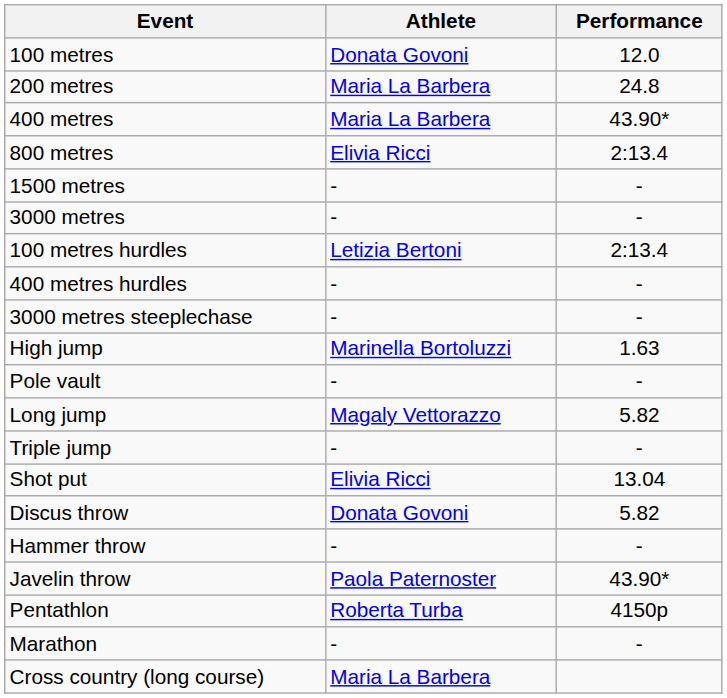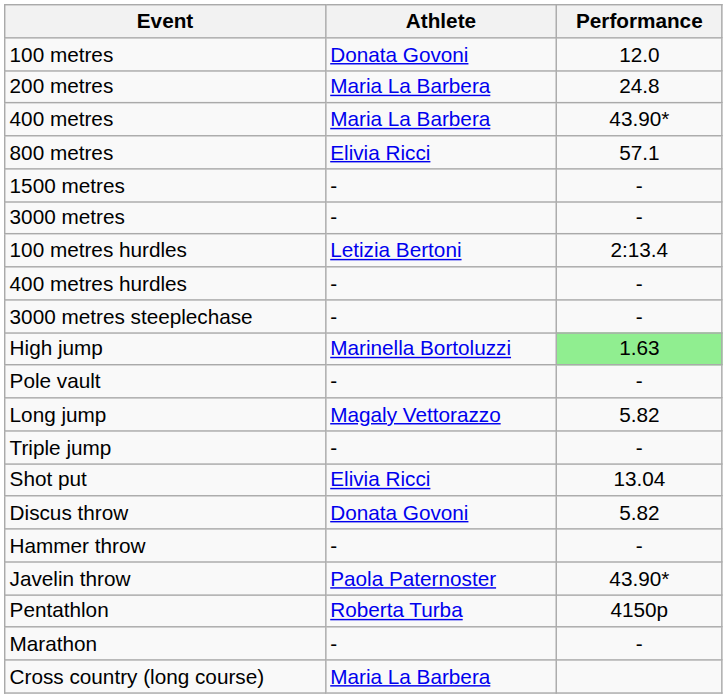 <table class="wikitable" width=80% style="font-size:90%; text-align:left;">
 <tr>
 <th>Event</th>
 <th>Athlete</th>
 <th>Performance</th>
 </tr>
 <tr>
 <td>100 metres</td>
 <td><a href='#'>Donata Govoni</a></td>
 <td align=center>12.0</td>
 </tr>
 <tr>
 <td>200 metres</td>
 <td><a href='#'>Maria La Barbera</a></td>
 <td align=center>24.8</td>
 </tr>
 <tr>
 <td>400 metres</td>
 <td><a href='#'>Maria La Barbera</a></td>
 <td align=center>43.90*</td>
 </tr>
 <tr>
 <td>800 metres</td>
 <td><a href='#'>Elivia Ricci</a></td>
-<td align=center>2:13.4</td>
+<td align=center>57.1</td>
 </tr>
 <tr>
 <td>1500 metres</td>
 <td>-</td>
 <td align=center>-</td>
 </tr>
 <tr>
 <td>3000 metres</td>
 <td>-</td>
 <td align=center>-</td>
 </tr>
 <tr>
 <td>100 metres hurdles</td>
 <td><a href='#'>Letizia Bertoni</a></td>
 <td align=center>2:13.4</td>
 </tr>
 <tr>
 <td>400 metres hurdles</td>
 <td>-</td>
 <td align=center>-</td>
 </tr>
 <tr>
 <td>3000 metres steeplechase</td>
 <td>-</td>
 <td align=center>-</td>
 </tr>
 <tr>
 <td>High jump</td>
 <td><a href='#'>Marinella Bortoluzzi</a></td>
-<td align=center>1.63</td>
+<td align=center style="background: lightgreen;">1.63</td>
 </tr>
 <tr>
 <td>Pole vault</td>
 <td>-</td>
 <td align=center>-</td>
 </tr>
 <tr>
 <td>Long jump</td>
 <td><a href='#'>Magaly Vettorazzo</a></td>
 <td align=center>5.82</td>
 </tr>
 <tr>
 <td>Triple jump</td>
 <td>-</td>
 <td align=center>-</td>
 </tr>
 <tr>
 <td>Shot put</td>
 <td><a href='#'>Elivia Ricci</a></td>
 <td align=center>13.04</td>
 </tr>
 <tr>
 <td>Discus throw</td>
 <td><a href='#'>Donata Govoni</a></td>
 <td align=center>5.82</td>
 </tr>
 <tr>
 <td>Hammer throw</td>
 <td>-</td>
 <td align=center>-</td>
 </tr>
 <tr>
 <td>Javelin throw</td>
 <td><a href='#'>Paola Paternoster</a></td>
 <td align=center>43.90*</td>
 </tr>
 <tr>
 <td>Pentathlon</td>
 <td><a href='#'>Roberta Turba</a></td>
 <td align=center>4150p</td>
 </tr>
 <tr>
 <td>Marathon</td>
 <td>-</td>
 <td align=center>-</td>
 </tr>
 <tr>
 <td>Cross country (long course)</td>
 <td><a href='#'>Maria La Barbera</a></td>
 <td align=center></td>
 </tr>
 </table>
